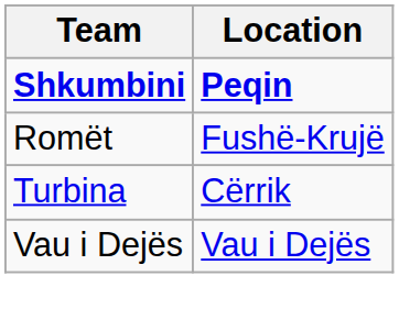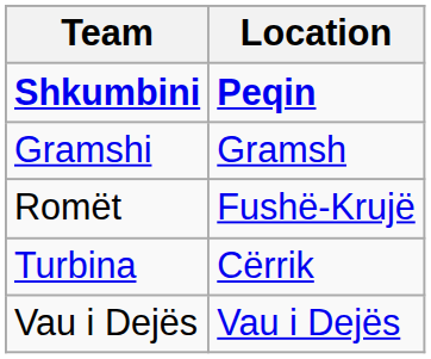 <table class="wikitable sortable">
 <tr>
 <th>Team</th>
 <th>Location</th>
 </tr>
 <tr>
 <td><strong><a href='#'>Shkumbini</a></strong></td>
 <td><strong><a href='#'>Peqin</a></strong></td>
+</tr>
+<tr>
+<td><a href='#'>Gramshi</a></td>
+<td><a href='#'>Gramsh</a></td>
 </tr>
 <tr>
 <td>Romët</td>
 <td><a href='#'>Fushë-Krujë</a></td>
 </tr>
 <tr>
 <td><a href='#'>Turbina</a></td>
 <td><a href='#'>Cërrik</a></td>
 </tr>
 <tr>
 <td>Vau i Dejës</td>
 <td><a href='#'>Vau i Dejës</a></td>
 </tr>
 </table>
